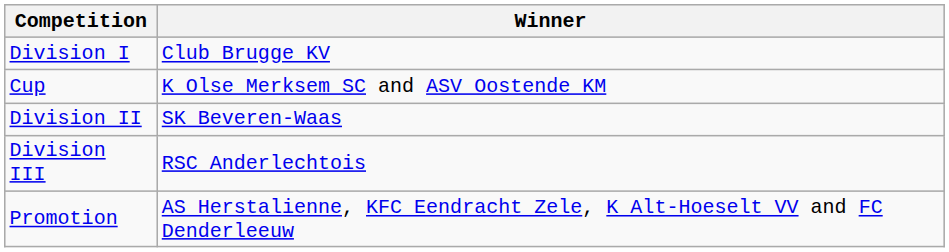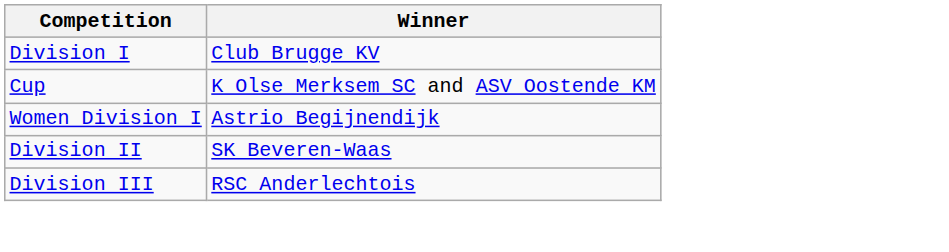 <table class="wikitable">
 <tr>
 <th>Competition</th>
 <th>Winner</th>
 </tr>
 <tr>
 <td><a href='#'>Division I</a></td>
 <td><a href='#'>Club Brugge KV</a></td>
 </tr>
 <tr>
 <td><a href='#'>Cup</a></td>
 <td><a href='#'>K Olse Merksem SC</a> and <a href='#'>ASV Oostende KM</a></td>
 </tr>
 <tr>
+<td><a href='#'>Women Division I</a></td>
+<td><a href='#'>Astrio Begijnendijk</a></td>
+</tr>
+<tr>
 <td><a href='#'>Division II</a></td>
 <td><a href='#'>SK Beveren-Waas</a></td>
 </tr>
 <tr>
 <td><a href='#'>Division III</a></td>
 <td><a href='#'>RSC Anderlechtois</a></td>
 </tr>
-<tr>
-<td><a href='#'>Promotion</a></td>
-<td><a href='#'>AS Herstalienne</a>, <a href='#'>KFC Eendracht Zele</a>, <a href='#'>K Alt-Hoeselt VV</a> and <a href='#'>FC Denderleeuw</a></td>
-</tr>
 </table>
